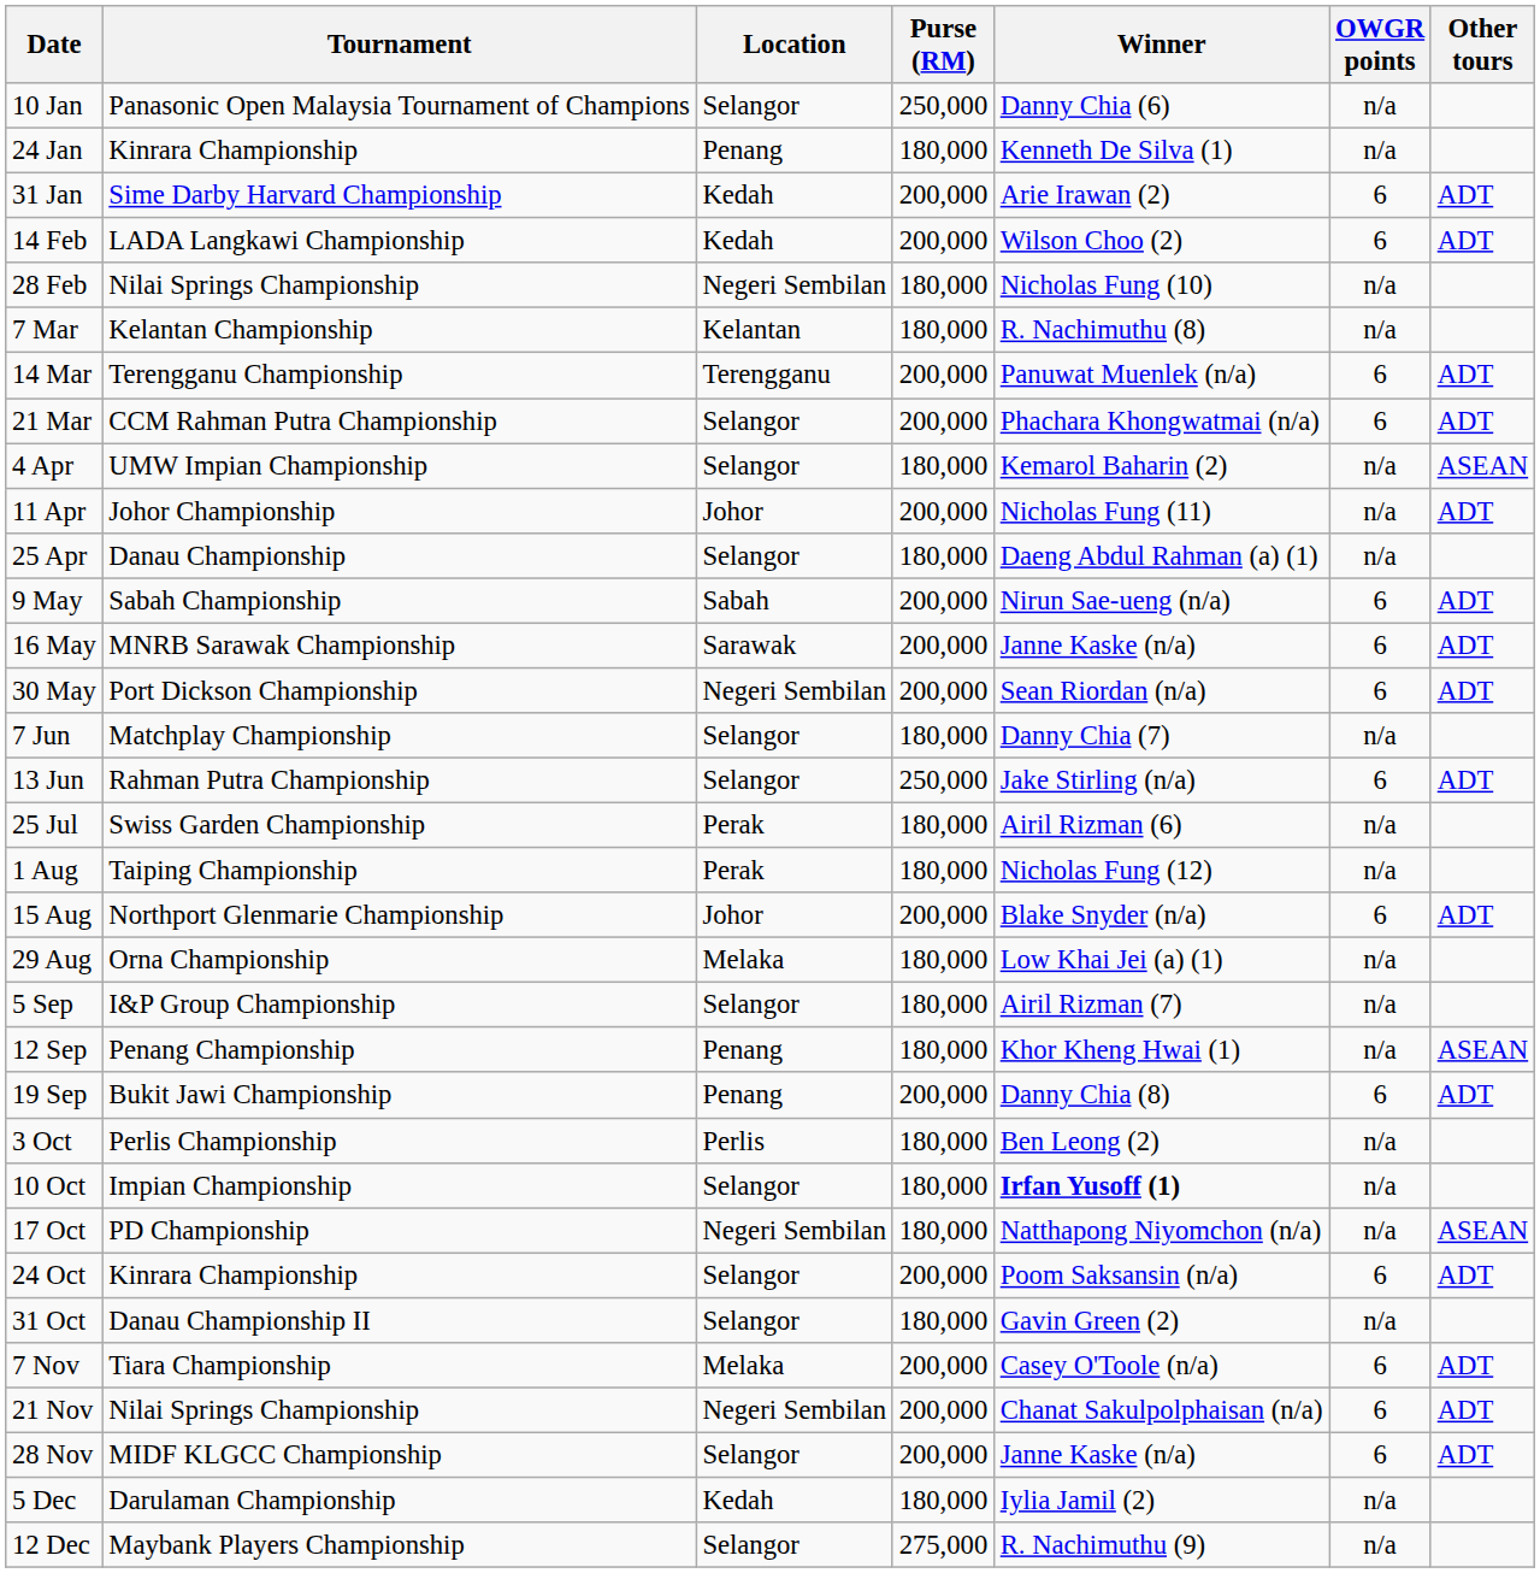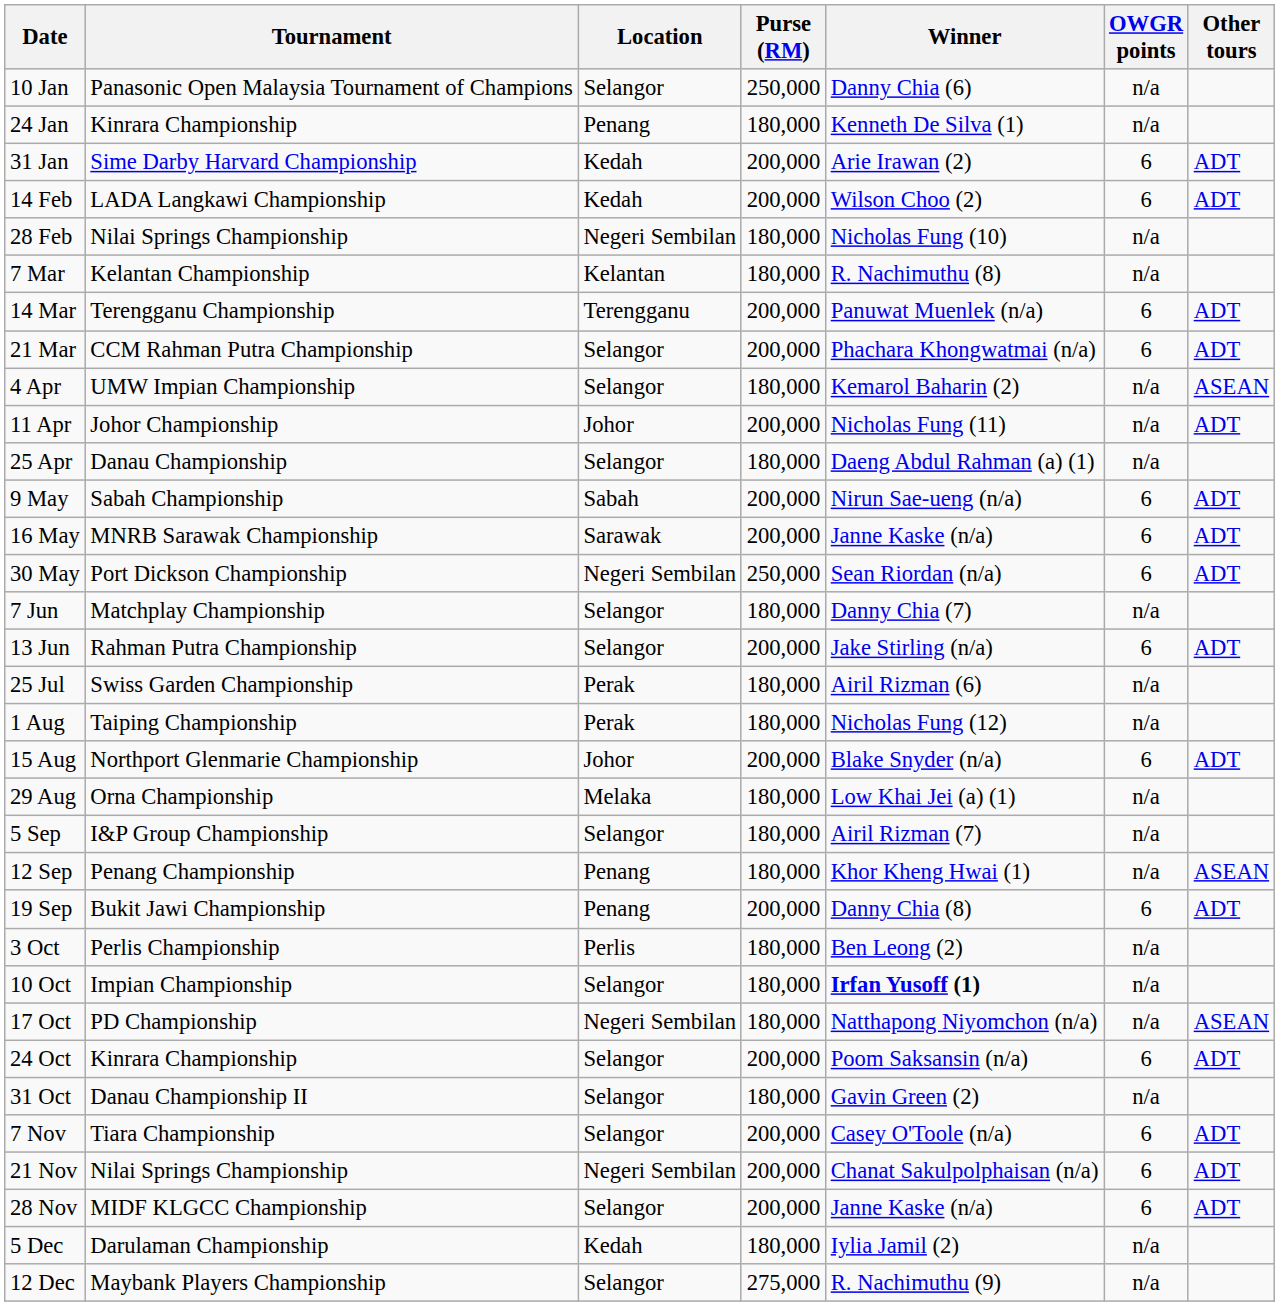 <table class="wikitable" style="font-size:95%">
 <tr>
 <th>Date</th>
 <th>Tournament</th>
 <th>Location</th>
 <th>Purse<br>(<a href='#'>RM</a>)</th>
 <th>Winner</th>
 <th><a href='#'>OWGR</a><br>points</th>
 <th>Other<br>tours</th>
 </tr>
 <tr>
 <td>10 Jan</td>
 <td>Panasonic Open Malaysia Tournament of Champions</td>
 <td>Selangor</td>
 <td align=right>250,000</td>
 <td> <a href='#'>Danny Chia</a> (6)</td>
 <td align=center>n/a</td>
 <td></td>
 </tr>
 <tr>
 <td>24 Jan</td>
 <td>Kinrara Championship</td>
 <td>Penang</td>
 <td align=right>180,000</td>
 <td> <a href='#'>Kenneth De Silva</a> (1)</td>
 <td align=center>n/a</td>
 <td></td>
 </tr>
 <tr>
 <td>31 Jan</td>
 <td><a href='#'>Sime Darby Harvard Championship</a></td>
 <td>Kedah</td>
 <td align=right>200,000</td>
 <td> <a href='#'>Arie Irawan</a> (2)</td>
 <td align=center>6</td>
 <td><a href='#'>ADT</a></td>
 </tr>
 <tr>
 <td>14 Feb</td>
 <td>LADA Langkawi Championship</td>
 <td>Kedah</td>
 <td align=right>200,000</td>
 <td> <a href='#'>Wilson Choo</a> (2)</td>
 <td align=center>6</td>
 <td><a href='#'>ADT</a></td>
 </tr>
 <tr>
 <td>28 Feb</td>
 <td>Nilai Springs Championship</td>
 <td>Negeri Sembilan</td>
 <td align=right>180,000</td>
 <td> <a href='#'>Nicholas Fung</a> (10)</td>
 <td align=center>n/a</td>
 <td></td>
 </tr>
 <tr>
 <td>7 Mar</td>
 <td>Kelantan Championship</td>
 <td>Kelantan</td>
 <td align=right>180,000</td>
 <td> <a href='#'>R. Nachimuthu</a> (8)</td>
 <td align=center>n/a</td>
 <td></td>
 </tr>
 <tr>
 <td>14 Mar</td>
 <td>Terengganu Championship</td>
 <td>Terengganu</td>
 <td align=right>200,000</td>
 <td> <a href='#'>Panuwat Muenlek</a> (n/a)</td>
 <td align=center>6</td>
 <td><a href='#'>ADT</a></td>
 </tr>
 <tr>
 <td>21 Mar</td>
 <td>CCM Rahman Putra Championship</td>
 <td>Selangor</td>
 <td align=right>200,000</td>
 <td> <a href='#'>Phachara Khongwatmai</a> (n/a)</td>
 <td align=center>6</td>
 <td><a href='#'>ADT</a></td>
 </tr>
 <tr>
 <td>4 Apr</td>
 <td>UMW Impian Championship</td>
 <td>Selangor</td>
 <td align=right>180,000</td>
 <td> <a href='#'>Kemarol Baharin</a> (2)</td>
 <td align=center>n/a</td>
 <td><a href='#'>ASEAN</a></td>
 </tr>
 <tr>
 <td>11 Apr</td>
 <td>Johor Championship</td>
 <td>Johor</td>
 <td align=right>200,000</td>
 <td> <a href='#'>Nicholas Fung</a> (11)</td>
 <td align=center>n/a</td>
 <td><a href='#'>ADT</a></td>
 </tr>
 <tr>
 <td>25 Apr</td>
 <td>Danau Championship</td>
 <td>Selangor</td>
 <td align=right>180,000</td>
 <td> <a href='#'>Daeng Abdul Rahman</a> (a) (1)</td>
 <td align=center>n/a</td>
 <td></td>
 </tr>
 <tr>
 <td>9 May</td>
 <td>Sabah Championship</td>
 <td>Sabah</td>
 <td align=right>200,000</td>
 <td> <a href='#'>Nirun Sae-ueng</a> (n/a)</td>
 <td align=center>6</td>
 <td><a href='#'>ADT</a></td>
 </tr>
 <tr>
 <td>16 May</td>
 <td>MNRB Sarawak Championship</td>
 <td>Sarawak</td>
 <td align=right>200,000</td>
 <td> <a href='#'>Janne Kaske</a> (n/a)</td>
 <td align=center>6</td>
 <td><a href='#'>ADT</a></td>
 </tr>
 <tr>
 <td>30 May</td>
 <td>Port Dickson Championship</td>
 <td>Negeri Sembilan</td>
-<td align=right>200,000</td>
+<td align=right>250,000</td>
 <td> <a href='#'>Sean Riordan</a> (n/a)</td>
 <td align=center>6</td>
 <td><a href='#'>ADT</a></td>
 </tr>
 <tr>
 <td>7 Jun</td>
 <td>Matchplay Championship</td>
 <td>Selangor</td>
 <td align=right>180,000</td>
 <td> <a href='#'>Danny Chia</a> (7)</td>
 <td align=center>n/a</td>
 <td></td>
 </tr>
 <tr>
 <td>13 Jun</td>
 <td>Rahman Putra Championship</td>
 <td>Selangor</td>
-<td align=right>250,000</td>
+<td align=right>200,000</td>
 <td> <a href='#'>Jake Stirling</a> (n/a)</td>
 <td align=center>6</td>
 <td><a href='#'>ADT</a></td>
 </tr>
 <tr>
 <td>25 Jul</td>
 <td>Swiss Garden Championship</td>
 <td>Perak</td>
 <td align=right>180,000</td>
 <td> <a href='#'>Airil Rizman</a> (6)</td>
 <td align=center>n/a</td>
 <td></td>
 </tr>
 <tr>
 <td>1 Aug</td>
 <td>Taiping Championship</td>
 <td>Perak</td>
 <td align=right>180,000</td>
 <td> <a href='#'>Nicholas Fung</a> (12)</td>
 <td align=center>n/a</td>
 <td></td>
 </tr>
 <tr>
 <td>15 Aug</td>
 <td>Northport Glenmarie Championship</td>
 <td>Johor</td>
 <td align=right>200,000</td>
 <td> <a href='#'>Blake Snyder</a> (n/a)</td>
 <td align=center>6</td>
 <td><a href='#'>ADT</a></td>
 </tr>
 <tr>
 <td>29 Aug</td>
 <td>Orna Championship</td>
 <td>Melaka</td>
 <td align=right>180,000</td>
 <td> <a href='#'>Low Khai Jei</a> (a) (1)</td>
 <td align=center>n/a</td>
 <td></td>
 </tr>
 <tr>
 <td>5 Sep</td>
 <td>I&P Group Championship</td>
 <td>Selangor</td>
 <td align=right>180,000</td>
 <td> <a href='#'>Airil Rizman</a> (7)</td>
 <td align=center>n/a</td>
 <td></td>
 </tr>
 <tr>
 <td>12 Sep</td>
 <td>Penang Championship</td>
 <td>Penang</td>
 <td align=right>180,000</td>
 <td> <a href='#'>Khor Kheng Hwai</a> (1)</td>
 <td align=center>n/a</td>
 <td><a href='#'>ASEAN</a></td>
 </tr>
 <tr>
 <td>19 Sep</td>
 <td>Bukit Jawi Championship</td>
 <td>Penang</td>
 <td align=right>200,000</td>
 <td> <a href='#'>Danny Chia</a> (8)</td>
 <td align=center>6</td>
 <td><a href='#'>ADT</a></td>
 </tr>
 <tr>
 <td>3 Oct</td>
 <td>Perlis Championship</td>
 <td>Perlis</td>
 <td align=right>180,000</td>
 <td> <a href='#'>Ben Leong</a> (2)</td>
 <td align=center>n/a</td>
 <td></td>
 </tr>
 <tr>
 <td>10 Oct</td>
 <td>Impian Championship</td>
 <td>Selangor</td>
 <td align=right>180,000</td>
 <td><strong> <a href='#'>Irfan Yusoff</a> (1)</strong></td>
 <td align=center>n/a</td>
 <td></td>
 </tr>
 <tr>
 <td>17 Oct</td>
 <td>PD Championship</td>
 <td>Negeri Sembilan</td>
 <td align=right>180,000</td>
 <td> <a href='#'>Natthapong Niyomchon</a> (n/a)</td>
 <td align=center>n/a</td>
 <td><a href='#'>ASEAN</a></td>
 </tr>
 <tr>
 <td>24 Oct</td>
 <td>Kinrara Championship</td>
 <td>Selangor</td>
 <td align=right>200,000</td>
 <td> <a href='#'>Poom Saksansin</a> (n/a)</td>
 <td align=center>6</td>
 <td><a href='#'>ADT</a></td>
 </tr>
 <tr>
 <td>31 Oct</td>
 <td>Danau Championship II</td>
 <td>Selangor</td>
 <td align=right>180,000</td>
 <td> <a href='#'>Gavin Green</a> (2)</td>
 <td align=center>n/a</td>
 <td></td>
 </tr>
 <tr>
 <td>7 Nov</td>
 <td>Tiara Championship</td>
-<td>Melaka</td>
+<td>Selangor</td>
 <td align=right>200,000</td>
 <td> <a href='#'>Casey O'Toole</a> (n/a)</td>
 <td align=center>6</td>
 <td><a href='#'>ADT</a></td>
 </tr>
 <tr>
 <td>21 Nov</td>
 <td>Nilai Springs Championship</td>
 <td>Negeri Sembilan</td>
 <td align=right>200,000</td>
 <td> <a href='#'>Chanat Sakulpolphaisan</a> (n/a)</td>
 <td align=center>6</td>
 <td><a href='#'>ADT</a></td>
 </tr>
 <tr>
 <td>28 Nov</td>
 <td>MIDF KLGCC Championship</td>
 <td>Selangor</td>
 <td align=right>200,000</td>
 <td> <a href='#'>Janne Kaske</a> (n/a)</td>
 <td align=center>6</td>
 <td><a href='#'>ADT</a></td>
 </tr>
 <tr>
 <td>5 Dec</td>
 <td>Darulaman Championship</td>
 <td>Kedah</td>
 <td align=right>180,000</td>
 <td> <a href='#'>Iylia Jamil</a> (2)</td>
 <td align=center>n/a</td>
 <td></td>
 </tr>
 <tr>
 <td>12 Dec</td>
 <td>Maybank Players Championship</td>
 <td>Selangor</td>
 <td align=right>275,000</td>
 <td> <a href='#'>R. Nachimuthu</a> (9)</td>
 <td align=center>n/a</td>
 <td></td>
 </tr>
 </table>
